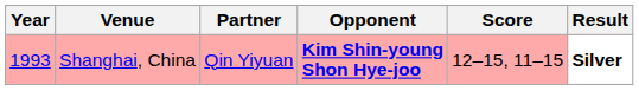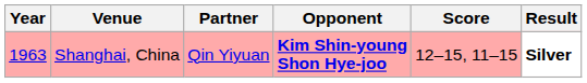 <table class="sortable wikitable" style="font-size: 90%;">
 <tr>
 <th>Year</th>
 <th>Venue</th>
 <th>Partner</th>
 <th>Opponent</th>
 <th>Score</th>
 <th>Result</th>
 </tr>
 <tr style="background:#FFAAAA">
-<td align="center"><a href='#'>1993</a></td>
+<td align="center"><a href='#'>1963</a></td>
 <td align="left"><a href='#'>Shanghai</a>, China</td>
 <td align="left"> <a href='#'>Qin Yiyuan</a></td>
 <td align="left"><strong> <a href='#'>Kim Shin-young</a> <br>  <a href='#'>Shon Hye-joo</a></strong></td>
 <td align="left">12–15, 11–15</td>
 <td style="text-align:left; background:white"> <strong>Silver</strong></td>
 </tr>
 </table>
